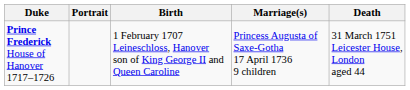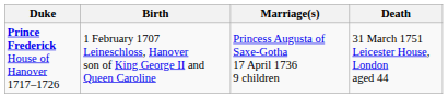 <table class="wikitable">
 <tr>
 <th>Duke</th>
-<th>Portrait</th>
 <th>Birth</th>
 <th>Marriage(s)</th>
 <th>Death</th>
 </tr>
 <tr>
 <td><strong><a href='#'>Prince Frederick</a></strong><br><a href='#'>House of Hanover</a><br>1717–1726</td>
-<td></td>
 <td>1 February 1707<br><a href='#'>Leineschloss</a>, <a href='#'>Hanover</a><br>son of <a href='#'>King George II</a> and <a href='#'>Queen Caroline</a></td>
 <td><a href='#'>Princess Augusta of Saxe-Gotha</a><br>17 April 1736<br>9 children</td>
 <td>31 March 1751<br><a href='#'>Leicester House</a>, <a href='#'>London</a><br>aged 44</td>
 </tr>
 </table>
